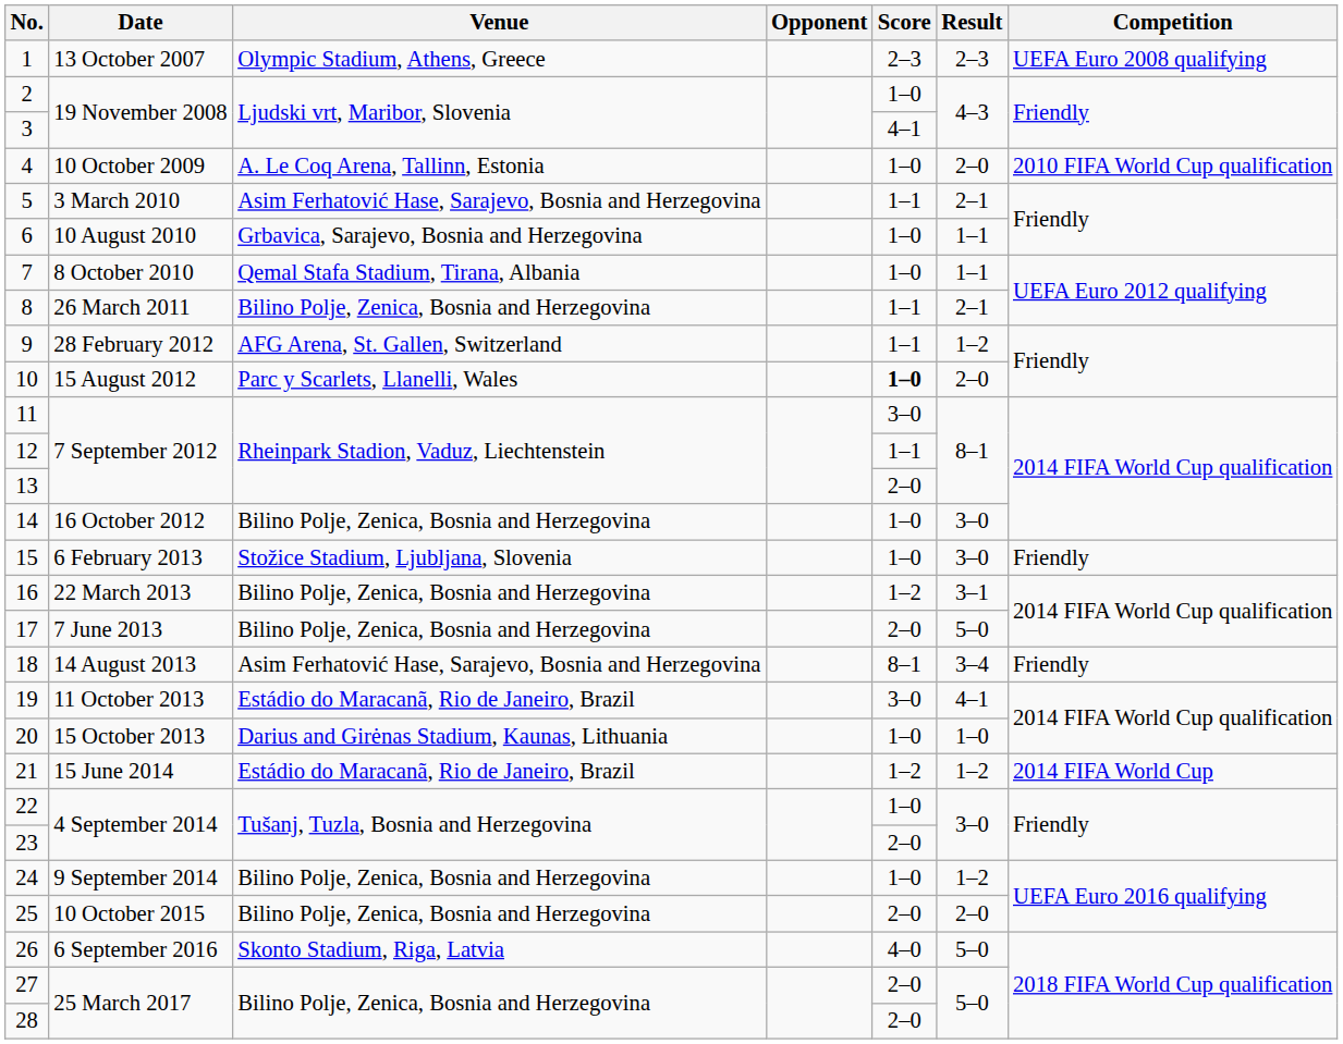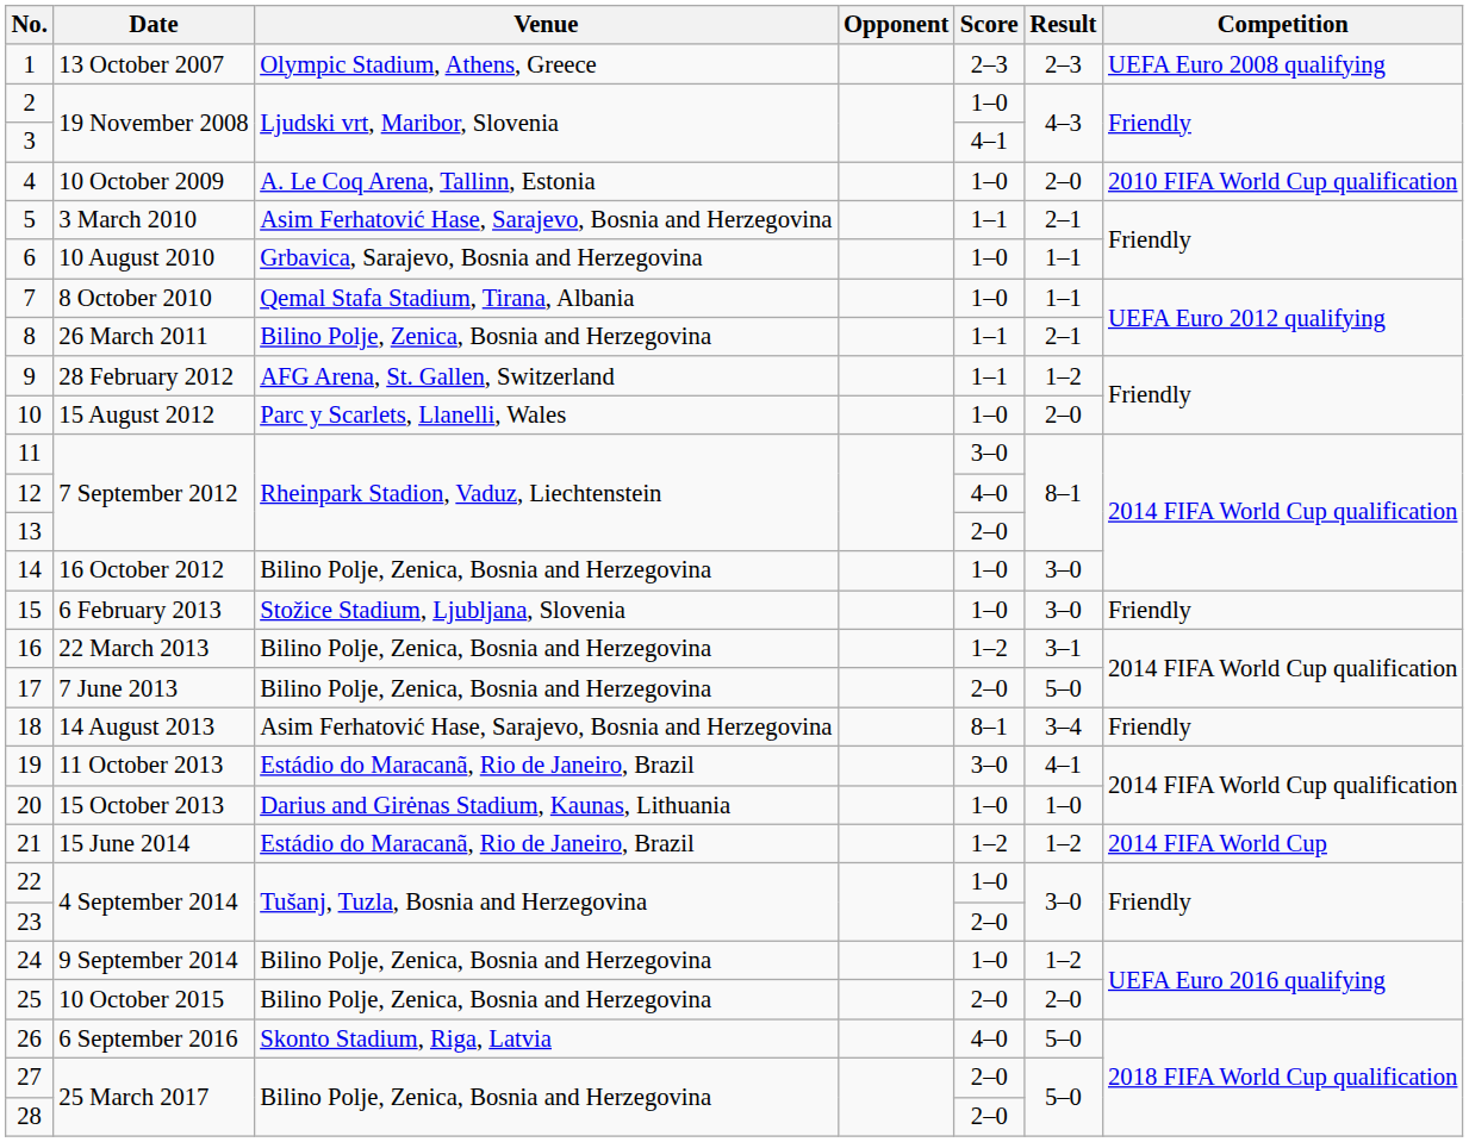 <table class="wikitable sortable">
 <tr>
 <th scope="col">No.</th>
 <th scope="col">Date</th>
 <th scope="col">Venue</th>
 <th scope="col">Opponent</th>
 <th scope="col">Score</th>
 <th scope="col">Result</th>
 <th scope="col">Competition</th>
 </tr>
 <tr>
 <td align="center">1</td>
 <td>13 October 2007</td>
 <td><a href='#'>Olympic Stadium</a>, <a href='#'>Athens</a>, Greece</td>
 <td></td>
 <td align="center">2–3</td>
 <td align="center">2–3</td>
 <td><a href='#'>UEFA Euro 2008 qualifying</a></td>
 </tr>
 <tr>
 <td align="center">2</td>
 <td rowspan="2">19 November 2008</td>
 <td rowspan="2"><a href='#'>Ljudski vrt</a>, <a href='#'>Maribor</a>, Slovenia</td>
 <td rowspan="2"></td>
 <td align="center">1–0</td>
 <td rowspan="2" style="text-align:center;">4–3</td>
 <td rowspan="2"><a href='#'>Friendly</a></td>
 </tr>
 <tr>
 <td align="center">3</td>
 <td align="center">4–1</td>
 </tr>
 <tr>
 <td align="center">4</td>
 <td>10 October 2009</td>
 <td><a href='#'>A. Le Coq Arena</a>, <a href='#'>Tallinn</a>, Estonia</td>
 <td></td>
 <td align="center">1–0</td>
 <td align="center">2–0</td>
 <td><a href='#'>2010 FIFA World Cup qualification</a></td>
 </tr>
 <tr>
 <td align="center">5</td>
 <td>3 March 2010</td>
 <td><a href='#'>Asim Ferhatović Hase</a>, <a href='#'>Sarajevo</a>, Bosnia and Herzegovina</td>
 <td></td>
 <td align="center">1–1</td>
 <td align="center">2–1</td>
 <td rowspan=2>Friendly</td>
 </tr>
 <tr>
 <td align="center">6</td>
 <td>10 August 2010</td>
 <td><a href='#'>Grbavica</a>, Sarajevo, Bosnia and Herzegovina</td>
 <td></td>
 <td align="center">1–0</td>
 <td align="center">1–1</td>
 </tr>
 <tr>
 <td align="center">7</td>
 <td>8 October 2010</td>
 <td><a href='#'>Qemal Stafa Stadium</a>, <a href='#'>Tirana</a>, Albania</td>
 <td></td>
 <td align="center">1–0</td>
 <td align="center">1–1</td>
 <td rowspan=2><a href='#'>UEFA Euro 2012 qualifying</a></td>
 </tr>
 <tr>
 <td align="center">8</td>
 <td>26 March 2011</td>
 <td><a href='#'>Bilino Polje</a>, <a href='#'>Zenica</a>, Bosnia and Herzegovina</td>
 <td></td>
 <td align="center">1–1</td>
 <td align="center">2–1</td>
 </tr>
 <tr>
 <td align="center">9</td>
 <td>28 February 2012</td>
 <td><a href='#'>AFG Arena</a>, <a href='#'>St. Gallen</a>, Switzerland</td>
 <td></td>
 <td align="center">1–1</td>
 <td align="center">1–2</td>
 <td rowspan=2>Friendly</td>
 </tr>
 <tr>
 <td align="center">10</td>
 <td>15 August 2012</td>
 <td><a href='#'>Parc y Scarlets</a>, <a href='#'>Llanelli</a>, Wales</td>
 <td></td>
-<td align="center"><strong>1–0</strong></td>
+<td align="center">1–0</td>
 <td align="center">2–0</td>
 </tr>
 <tr>
 <td align="center">11</td>
 <td rowspan=3>7 September 2012</td>
 <td rowspan=3><a href='#'>Rheinpark Stadion</a>, <a href='#'>Vaduz</a>, Liechtenstein</td>
 <td rowspan=3></td>
 <td align="center">3–0</td>
 <td rowspan=3 style="text-align:center;">8–1</td>
 <td rowspan=4><a href='#'>2014 FIFA World Cup qualification</a></td>
 </tr>
 <tr>
 <td align="center">12</td>
-<td align="center">1–1</td>
+<td align="center">4–0</td>
 </tr>
 <tr>
 <td align="center">13</td>
 <td align="center">2–0</td>
 </tr>
 <tr>
 <td align="center">14</td>
 <td>16 October 2012</td>
 <td>Bilino Polje, Zenica, Bosnia and Herzegovina</td>
 <td></td>
 <td align="center">1–0</td>
 <td align="center">3–0</td>
 </tr>
 <tr>
 <td align="center">15</td>
 <td>6 February 2013</td>
 <td><a href='#'>Stožice Stadium</a>, <a href='#'>Ljubljana</a>, Slovenia</td>
 <td></td>
 <td align="center">1–0</td>
 <td align="center">3–0</td>
 <td>Friendly</td>
 </tr>
 <tr>
 <td align="center">16</td>
 <td>22 March 2013</td>
 <td>Bilino Polje, Zenica, Bosnia and Herzegovina</td>
 <td></td>
 <td align="center">1–2</td>
 <td align="center">3–1</td>
 <td rowspan=2>2014 FIFA World Cup qualification</td>
 </tr>
 <tr>
 <td align="center">17</td>
 <td>7 June 2013</td>
 <td>Bilino Polje, Zenica, Bosnia and Herzegovina</td>
 <td></td>
 <td align="center">2–0</td>
 <td align="center">5–0</td>
 </tr>
 <tr>
 <td align="center">18</td>
 <td>14 August 2013</td>
 <td>Asim Ferhatović Hase, Sarajevo, Bosnia and Herzegovina</td>
 <td></td>
 <td align="center">8–1</td>
 <td align="center">3–4</td>
 <td>Friendly</td>
 </tr>
 <tr>
 <td align="center">19</td>
 <td>11 October 2013</td>
 <td><a href='#'>Estádio do Maracanã</a>, <a href='#'>Rio de Janeiro</a>, Brazil</td>
 <td></td>
 <td align="center">3–0</td>
 <td align="center">4–1</td>
 <td rowspan=2>2014 FIFA World Cup qualification</td>
 </tr>
 <tr>
 <td align="center">20</td>
 <td>15 October 2013</td>
 <td><a href='#'>Darius and Girėnas Stadium</a>, <a href='#'>Kaunas</a>, Lithuania</td>
 <td></td>
 <td align="center">1–0</td>
 <td align="center">1–0</td>
 </tr>
 <tr>
 <td align="center">21</td>
 <td>15 June 2014</td>
 <td><a href='#'>Estádio do Maracanã</a>, <a href='#'>Rio de Janeiro</a>, Brazil</td>
 <td></td>
 <td align="center">1–2</td>
 <td align="center">1–2</td>
 <td><a href='#'>2014 FIFA World Cup</a></td>
 </tr>
 <tr>
 <td align="center">22</td>
 <td rowspan="2">4 September 2014</td>
 <td rowspan="2"><a href='#'>Tušanj</a>, <a href='#'>Tuzla</a>, Bosnia and Herzegovina</td>
 <td rowspan="2"></td>
 <td align="center">1–0</td>
 <td rowspan="2" style="text-align:center;">3–0</td>
 <td rowspan="2">Friendly</td>
 </tr>
 <tr>
 <td align="center">23</td>
 <td align="center">2–0</td>
 </tr>
 <tr>
 <td align="center">24</td>
 <td>9 September 2014</td>
 <td>Bilino Polje, Zenica, Bosnia and Herzegovina</td>
 <td></td>
 <td align="center">1–0</td>
 <td align="center">1–2</td>
 <td rowspan=2><a href='#'>UEFA Euro 2016 qualifying</a></td>
 </tr>
 <tr>
 <td align="center">25</td>
 <td>10 October 2015</td>
 <td>Bilino Polje, Zenica, Bosnia and Herzegovina</td>
 <td></td>
 <td align="center">2–0</td>
 <td align="center">2–0</td>
 </tr>
 <tr>
 <td align="center">26</td>
 <td>6 September 2016</td>
 <td><a href='#'>Skonto Stadium</a>, <a href='#'>Riga</a>, <a href='#'>Latvia</a></td>
 <td></td>
 <td align="center">4–0</td>
 <td align="center">5–0</td>
 <td rowspan=3><a href='#'>2018 FIFA World Cup qualification</a></td>
 </tr>
 <tr>
 <td align="center">27</td>
 <td rowspan="2">25 March 2017</td>
 <td rowspan="2">Bilino Polje, Zenica, Bosnia and Herzegovina</td>
 <td rowspan="2"></td>
 <td align="center">2–0</td>
 <td rowspan="2" style="text-align:center;">5–0</td>
 </tr>
 <tr>
 <td align="center">28</td>
 <td align="center">2–0</td>
 </tr>
 </table>
